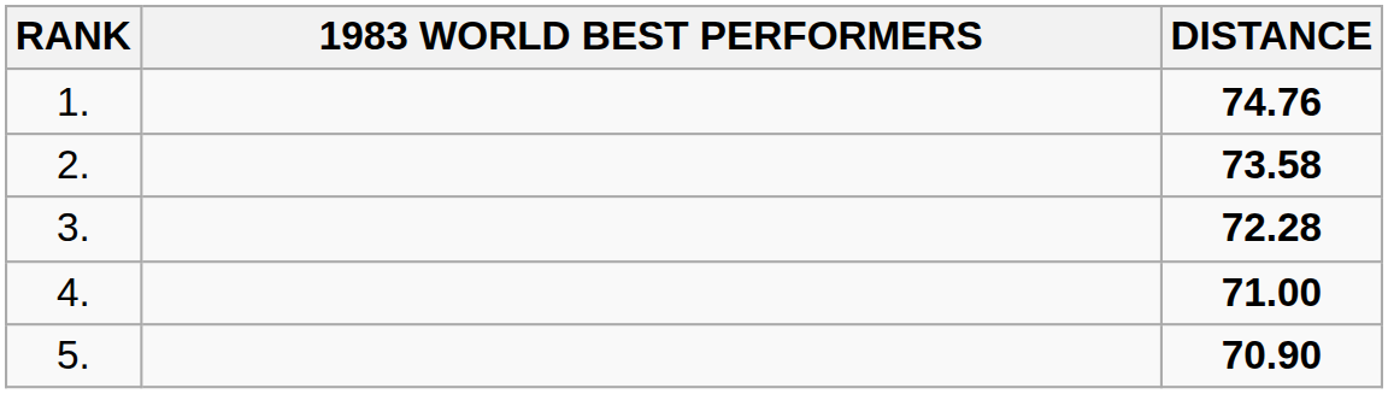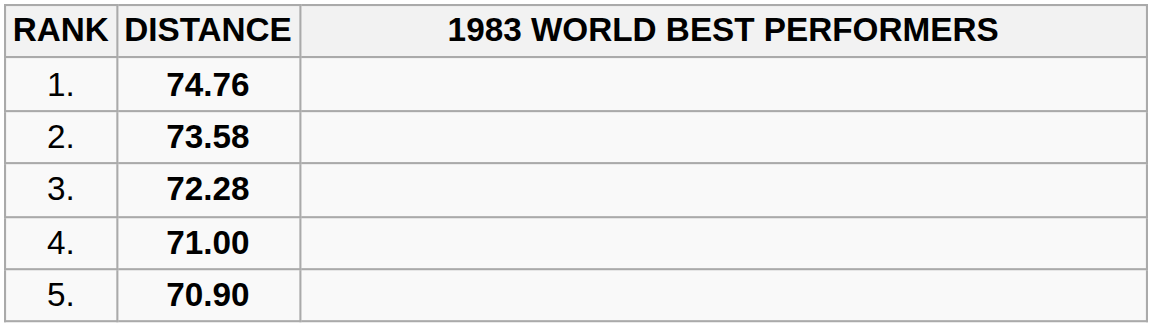 <table class=wikitable>
 <tr>
 <th>RANK</th>
+<th align="center" style="width: 5em">DISTANCE</th>
 <th align="center" style="width: 25em">1983 WORLD BEST PERFORMERS</th>
-<th align="center" style="width: 5em">DISTANCE</th>
 </tr>
 <tr>
 <td align="center">1.</td>
+<td align="center"><strong>74.76</strong></td>
 <td></td>
-<td align="center"><strong>74.76</strong></td>
 </tr>
 <tr>
 <td align="center">2.</td>
+<td align="center"><strong>73.58</strong></td>
 <td></td>
-<td align="center"><strong>73.58</strong></td>
 </tr>
 <tr>
 <td align="center">3.</td>
+<td align="center"><strong>72.28</strong></td>
 <td></td>
-<td align="center"><strong>72.28</strong></td>
 </tr>
 <tr>
 <td align="center">4.</td>
+<td align="center"><strong>71.00</strong></td>
 <td></td>
-<td align="center"><strong>71.00</strong></td>
 </tr>
 <tr>
 <td align="center">5.</td>
+<td align="center"><strong>70.90</strong></td>
 <td></td>
-<td align="center"><strong>70.90</strong></td>
 </tr>
 </table>
